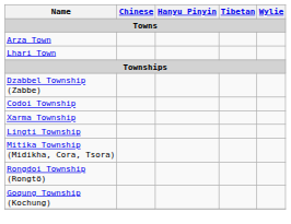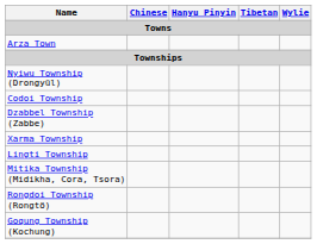 <table class="wikitable"  style="font-size:90%;" align=center>
 <tr>
 <th>Name</th>
 <th><a href='#'>Chinese</a></th>
 <th><a href='#'>Hanyu Pinyin</a></th>
 <th><a href='#'>Tibetan</a></th>
 <th><a href='#'>Wylie</a></th>
 </tr>
 <tr --------->
 <td colspan="5"  style="text-align:center; background:#d3d3d3;"><strong>Towns</strong></td>
 </tr>
 <tr --------->
 <td><a href='#'>Arza Town</a></td>
 <td></td>
 <td></td>
 <td></td>
 <td></td>
 </tr>
-<tr>
-<td><a href='#'>Lhari Town</a></td>
-<td></td>
-<td></td>
-<td></td>
-<td></td>
-</tr>
 <tr --------->
 <td colspan="5"  style="text-align:center; background:#d3d3d3;"><strong>Townships</strong></td>
 </tr>
-<tr>
-<td><a href='#'>Dzabbel Township</a><br>(Zabbe)</td>
+<tr --------->
+<td><a href='#'>Nyiwu Township</a><br>(Drongyül)</td>
 <td></td>
 <td></td>
 <td></td>
 <td></td>
 </tr>
 <tr>
 <td><a href='#'>Codoi Township</a></td>
+<td></td>
+<td></td>
+<td></td>
+<td></td>
+</tr>
+<tr>
+<td><a href='#'>Dzabbel Township</a><br>(Zabbe)</td>
 <td></td>
 <td></td>
 <td></td>
 <td></td>
 </tr>
 <tr>
 <td><a href='#'>Xarma Township</a></td>
 <td></td>
 <td></td>
 <td></td>
 <td></td>
 </tr>
 <tr>
 <td><a href='#'>Lingti Township</a></td>
 <td></td>
 <td></td>
 <td></td>
 <td></td>
 </tr>
 <tr>
 <td><a href='#'>Mitika Township</a><br>(Midikha, Cora, Tsora)</td>
 <td></td>
 <td></td>
 <td></td>
 <td></td>
 </tr>
 <tr>
 <td><a href='#'>Rongdoi Township</a><br>(Rongtö)</td>
 <td></td>
 <td></td>
 <td></td>
 <td></td>
 </tr>
 <tr>
 <td><a href='#'>Goqung Township</a><br>(Kochung)</td>
 <td></td>
 <td></td>
 <td></td>
 <td></td>
 </tr>
 <tr>
 </tr>
 </table>
